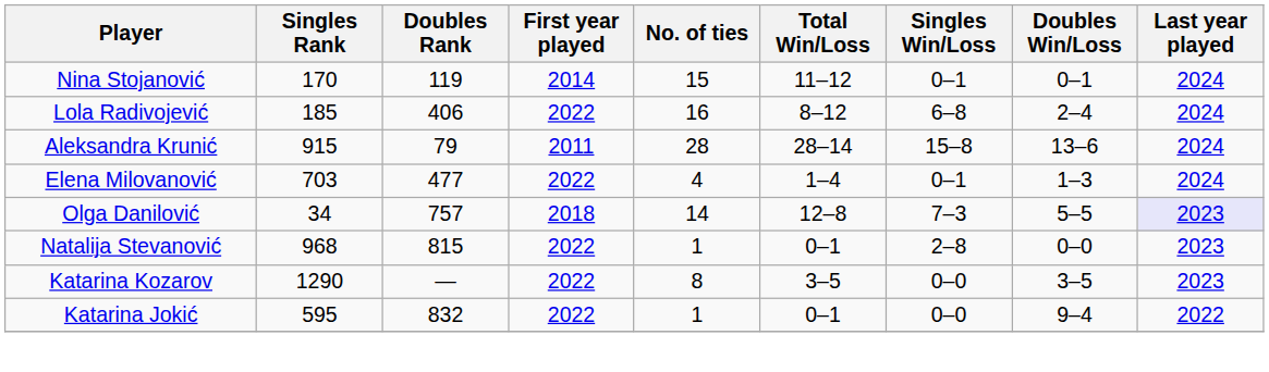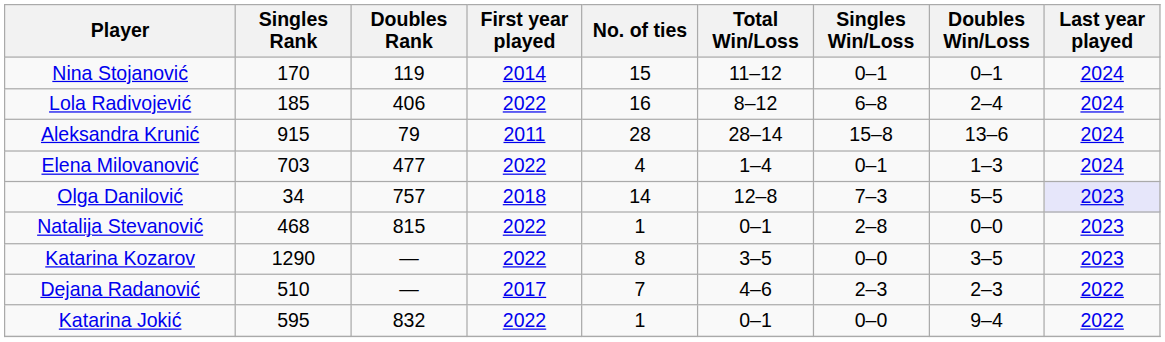 <table width=75% class="wikitable">
 <tr>
 <th width=20%>Player</th>
 <th width=10%>Singles Rank</th>
 <th width=10%>Doubles Rank</th>
 <th width=10%>First year played</th>
 <th width=10%>No. of ties</th>
 <th width=10%>Total Win/Loss</th>
 <th width=10%>Singles Win/Loss</th>
 <th width=10%>Doubles Win/Loss</th>
 <th width=10%>Last year played</th>
 </tr>
 <tr>
 <td align="center"><a href='#'>Nina Stojanović</a></td>
 <td align="center">170</td>
 <td align="center">119</td>
 <td align="center"><a href='#'>2014</a></td>
 <td align="center">15</td>
 <td align="center">11–12</td>
 <td align="center">0–1</td>
 <td align="center">0–1</td>
 <td align="center"><a href='#'>2024</a></td>
 </tr>
 <tr>
 <td align="center"><a href='#'>Lola Radivojević</a></td>
 <td align="center">185</td>
 <td align="center">406</td>
 <td align="center"><a href='#'>2022</a></td>
 <td align="center">16</td>
 <td align="center">8–12</td>
 <td align="center">6–8</td>
 <td align="center">2–4</td>
 <td align="center"><a href='#'>2024</a></td>
 </tr>
 <tr>
 <td align="center"><a href='#'>Aleksandra Krunić</a></td>
 <td align="center">915</td>
 <td align="center">79</td>
 <td align="center"><a href='#'>2011</a></td>
 <td align="center">28</td>
 <td align="center">28–14</td>
 <td align="center">15–8</td>
 <td align="center">13–6</td>
 <td align="center"><a href='#'>2024</a></td>
 </tr>
 <tr>
 <td align="center"><a href='#'>Elena Milovanović</a></td>
 <td align="center">703</td>
 <td align="center">477</td>
 <td align="center"><a href='#'>2022</a></td>
 <td align="center">4</td>
 <td align="center">1–4</td>
 <td align="center">0–1</td>
 <td align="center">1–3</td>
 <td align="center"><a href='#'>2024</a></td>
 </tr>
 <tr>
 <td align="center"><a href='#'>Olga Danilović</a></td>
 <td align="center">34</td>
 <td align="center">757</td>
 <td align="center"><a href='#'>2018</a></td>
 <td align="center">14</td>
 <td align="center">12–8</td>
 <td align="center">7–3</td>
 <td align="center">5–5</td>
 <td align="center" style="background: lavender;"><a href='#'>2023</a></td>
 </tr>
 <tr>
 <td align="center"><a href='#'>Natalija Stevanović</a></td>
-<td align="center">968</td>
+<td align="center">468</td>
 <td align="center">815</td>
 <td align="center"><a href='#'>2022</a></td>
 <td align="center">1</td>
 <td align="center">0–1</td>
 <td align="center">2–8</td>
 <td align="center">0–0</td>
 <td align="center"><a href='#'>2023</a></td>
 </tr>
 <tr>
 <td align="center"><a href='#'>Katarina Kozarov</a></td>
 <td align="center">1290</td>
 <td align="center">—</td>
 <td align="center"><a href='#'>2022</a></td>
 <td align="center">8</td>
 <td align="center">3–5</td>
 <td align="center">0–0</td>
 <td align="center">3–5</td>
 <td align="center"><a href='#'>2023</a></td>
 </tr>
 <tr>
+<td align="center"><a href='#'>Dejana Radanović</a></td>
+<td align="center">510</td>
+<td align="center">—</td>
+<td align="center"><a href='#'>2017</a></td>
+<td align="center">7</td>
+<td align="center">4–6</td>
+<td align="center">2–3</td>
+<td align="center">2–3</td>
+<td align="center"><a href='#'>2022</a></td>
+</tr>
+<tr>
 <td align="center"><a href='#'>Katarina Jokić</a></td>
 <td align="center">595</td>
 <td align="center">832</td>
 <td align="center"><a href='#'>2022</a></td>
 <td align="center">1</td>
 <td align="center">0–1</td>
 <td align="center">0–0</td>
 <td align="center">9–4</td>
 <td align="center"><a href='#'>2022</a></td>
 </tr>
 <tr>
 </tr>
 </table>
